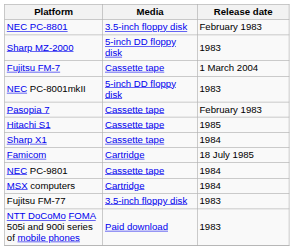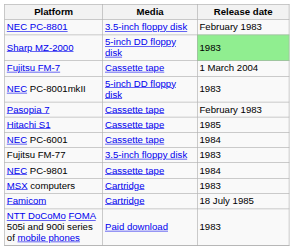 <table align="right" class="wikitable" style="width: 30%; margin: 0 15px 0 15px;">
 <tr>
 <th width=10%>Platform</th>
 <th width=10%>Media</th>
 <th width=10%>Release date</th>
 </tr>
 <tr>
 <td><a href='#'>NEC PC-8801</a></td>
 <td><a href='#'>3.5-inch floppy disk</a></td>
 <td>February 1983</td>
 </tr>
 <tr>
 <td><a href='#'>Sharp MZ-2000</a></td>
 <td><a href='#'>5-inch DD floppy disk</a></td>
-<td>1983</td>
+<td style="background: lightgreen;">1983</td>
 </tr>
 <tr>
 <td><a href='#'>Fujitsu FM-7</a></td>
 <td><a href='#'>Cassette tape</a></td>
 <td>1 March 2004</td>
 </tr>
 <tr>
 <td><a href='#'>NEC</a> PC-8001mkII</td>
 <td><a href='#'>5-inch DD floppy disk</a></td>
 <td>1983</td>
 </tr>
 <tr>
 <td><a href='#'>Pasopia 7</a></td>
 <td><a href='#'>Cassette tape</a></td>
 <td>February 1983</td>
 </tr>
 <tr>
 <td><a href='#'>Hitachi S1</a></td>
 <td><a href='#'>Cassette tape</a></td>
 <td>1985</td>
 </tr>
 <tr>
-<td><a href='#'>Sharp X1</a></td>
+<td><a href='#'>NEC</a> PC-6001</td>
 <td><a href='#'>Cassette tape</a></td>
 <td>1984</td>
 </tr>
 <tr>
-<td><a href='#'>Famicom</a></td>
-<td><a href='#'>Cartridge</a></td>
-<td>18 July 1985</td>
+<td>Fujitsu FM-77</td>
+<td><a href='#'>3.5-inch floppy disk</a></td>
+<td>1983</td>
 </tr>
 <tr>
 <td><a href='#'>NEC</a> PC-9801</td>
 <td><a href='#'>Cassette tape</a></td>
 <td>1984</td>
 </tr>
 <tr>
 <td><a href='#'>MSX</a> computers</td>
 <td><a href='#'>Cartridge</a></td>
-<td>1984</td>
+<td>1983</td>
 </tr>
 <tr>
-<td>Fujitsu FM-77</td>
-<td><a href='#'>3.5-inch floppy disk</a></td>
-<td>1983</td>
+<td><a href='#'>Famicom</a></td>
+<td><a href='#'>Cartridge</a></td>
+<td>18 July 1985</td>
 </tr>
 <tr>
 <td><a href='#'>NTT DoCoMo</a> <a href='#'>FOMA</a> 505i and 900i series of <a href='#'>mobile phones</a></td>
 <td><a href='#'>Paid download</a></td>
 <td>1983</td>
 </tr>
 <tr>
 </tr>
 </table>
